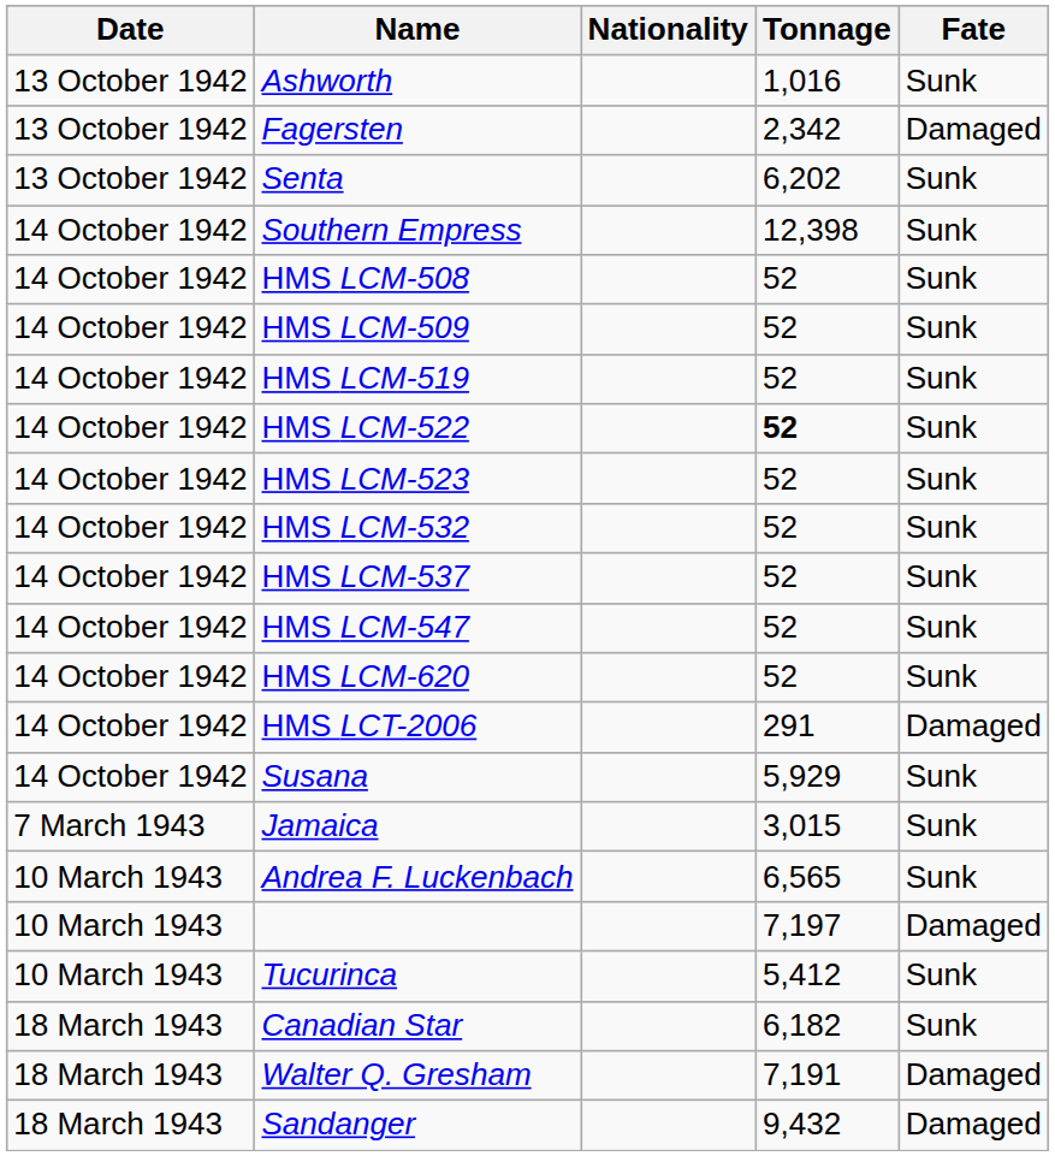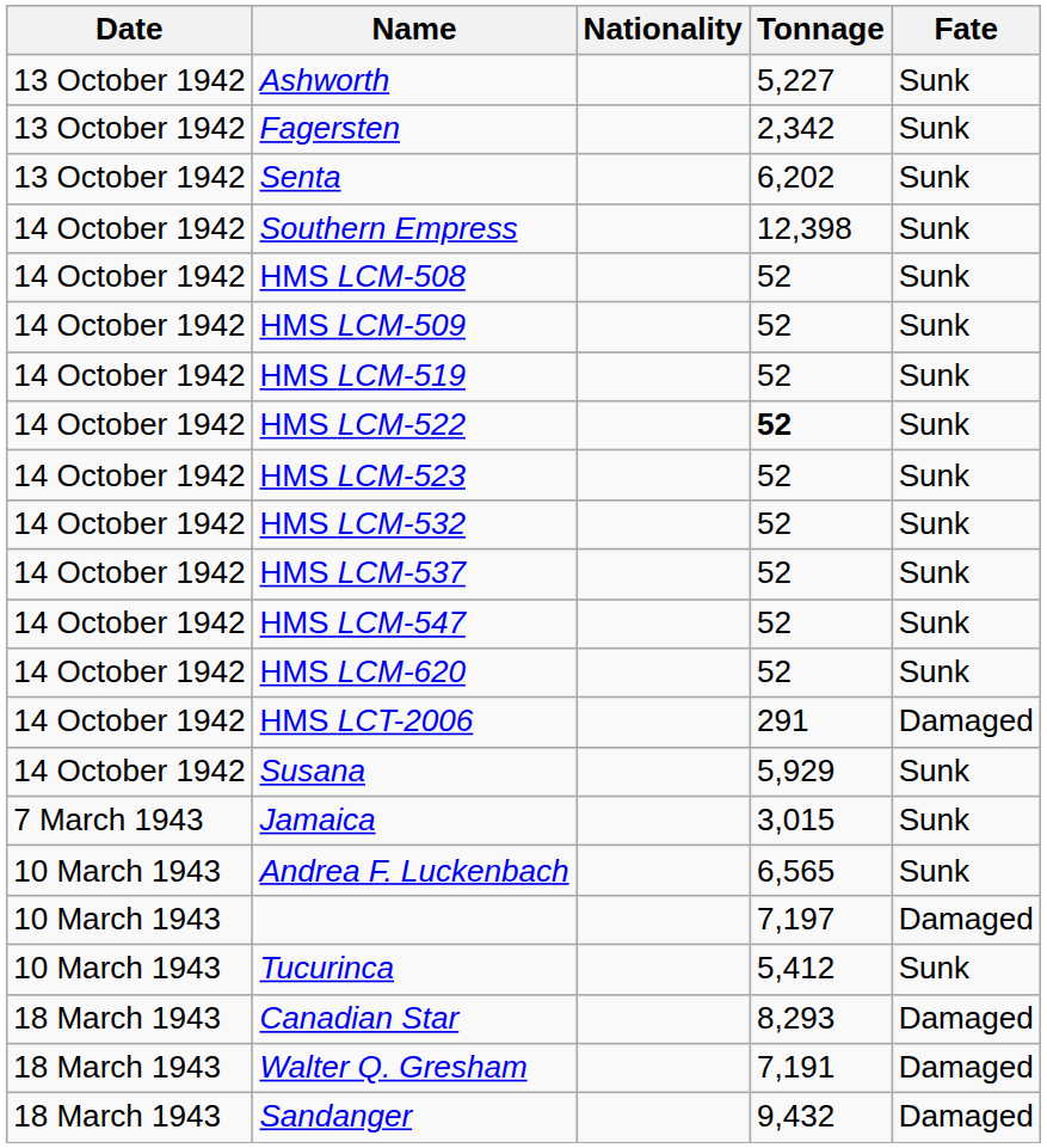 <table class="wikitable sortable" style="margin: 1em auto 1em auto;" style="margin: 1em auto 1em auto;"|->
 <tr>
 <th>Date</th>
 <th>Name</th>
 <th>Nationality</th>
 <th>Tonnage</th>
 <th>Fate</th>
 </tr>
 <tr>
 <td align="left">13 October 1942</td>
 <td align="left"><em><a href='#'>Ashworth</a></em></td>
 <td align="left"></td>
-<td align="left">1,016</td>
+<td align="left">5,227</td>
 <td>Sunk</td>
 </tr>
 <tr>
 <td align="left">13 October 1942</td>
 <td align="left"><em><a href='#'>Fagersten</a></em></td>
 <td align="left"></td>
 <td align="left">2,342</td>
-<td align="left">Damaged</td>
+<td>Sunk</td>
 </tr>
 <tr>
 <td align="left">13 October 1942</td>
 <td align="left"><em><a href='#'>Senta</a></em></td>
 <td align="left"></td>
 <td align="left">6,202</td>
 <td align="left">Sunk</td>
 </tr>
 <tr>
 <td align="left">14 October 1942</td>
 <td align="left"><em><a href='#'>Southern Empress</a></em></td>
 <td align="left"></td>
 <td align="left">12,398</td>
 <td align="left">Sunk</td>
 </tr>
 <tr>
 <td align="left">14 October 1942</td>
 <td align="left"><a href='#'>HMS <em>LCM-508</em></a></td>
 <td align="left"></td>
 <td align="left">52</td>
 <td align="left">Sunk</td>
 </tr>
 <tr>
 <td align="left">14 October 1942</td>
 <td align="left"><a href='#'>HMS <em>LCM-509</em></a></td>
 <td align="left"></td>
 <td align="left">52</td>
 <td align="left">Sunk</td>
 </tr>
 <tr>
 <td align="left">14 October 1942</td>
 <td align="left"><a href='#'>HMS <em>LCM-519</em></a></td>
 <td align="left"></td>
 <td align="left">52</td>
 <td align="left">Sunk</td>
 </tr>
 <tr>
 <td align="left">14 October 1942</td>
 <td align="left"><a href='#'>HMS <em>LCM-522</em></a></td>
 <td align="left"></td>
 <td align="left"><strong>52</strong></td>
 <td align="left">Sunk</td>
 </tr>
 <tr>
 <td align="left">14 October 1942</td>
 <td align="left"><a href='#'>HMS <em>LCM-523</em></a></td>
 <td align="left"></td>
 <td align="left">52</td>
 <td align="left">Sunk</td>
 </tr>
 <tr>
 <td align="left">14 October 1942</td>
 <td align="left"><a href='#'>HMS <em>LCM-532</em></a></td>
 <td align="left"></td>
 <td align="left">52</td>
 <td align="left">Sunk</td>
 </tr>
 <tr>
 <td align="left">14 October 1942</td>
 <td align="left"><a href='#'>HMS <em>LCM-537</em></a></td>
 <td align="left"></td>
 <td align="left">52</td>
 <td align="left">Sunk</td>
 </tr>
 <tr>
 <td align="left">14 October 1942</td>
 <td align="left"><a href='#'>HMS <em>LCM-547</em></a></td>
 <td align="left"></td>
 <td align="left">52</td>
 <td align="left">Sunk</td>
 </tr>
 <tr>
 <td align="left">14 October 1942</td>
 <td align="left"><a href='#'>HMS <em>LCM-620</em></a></td>
 <td align="left"></td>
 <td align="left">52</td>
 <td align="left">Sunk</td>
 </tr>
 <tr>
 <td align="left">14 October 1942</td>
 <td align="left"><a href='#'>HMS <em>LCT-2006</em></a></td>
 <td align="left"></td>
 <td align="left">291</td>
 <td align="left">Damaged</td>
 </tr>
 <tr>
 <td align="left">14 October 1942</td>
 <td align="left"><em><a href='#'>Susana</a></em></td>
 <td align="left"></td>
 <td align="left">5,929</td>
 <td align="left">Sunk</td>
 </tr>
 <tr>
 <td align="left">7 March 1943</td>
 <td align="left"><em><a href='#'>Jamaica</a></em></td>
 <td align="left"></td>
 <td align="left">3,015</td>
 <td align="left">Sunk</td>
 </tr>
 <tr>
 <td align="left">10 March 1943</td>
 <td align="left"><em><a href='#'>Andrea F. Luckenbach</a></em></td>
 <td align="left"></td>
 <td align="left">6,565</td>
 <td align="left">Sunk</td>
 </tr>
 <tr>
 <td align="left">10 March 1943</td>
 <td align="left"></td>
 <td align="left"></td>
 <td align="left">7,197</td>
 <td align="left">Damaged</td>
 </tr>
 <tr>
 <td align="left">10 March 1943</td>
 <td align="left"><em><a href='#'>Tucurinca</a></em></td>
 <td align="left"></td>
 <td align="left">5,412</td>
 <td align="left">Sunk</td>
 </tr>
 <tr>
 <td align="left">18 March 1943</td>
 <td align="left"><em><a href='#'>Canadian Star</a></em></td>
 <td align="left"></td>
-<td align="left">6,182</td>
-<td align="left">Sunk</td>
+<td align="left">8,293</td>
+<td align="left">Damaged</td>
 </tr>
 <tr>
 <td align="left">18 March 1943</td>
 <td align="left"><em><a href='#'>Walter Q. Gresham</a></em></td>
 <td align="left"></td>
 <td align="left">7,191</td>
 <td align="left">Damaged</td>
 </tr>
 <tr>
 <td align="left">18 March 1943</td>
 <td align="left"><em><a href='#'>Sandanger</a></em></td>
 <td align="left"></td>
 <td align="left">9,432</td>
 <td align="left">Damaged</td>
 </tr>
 </table>
